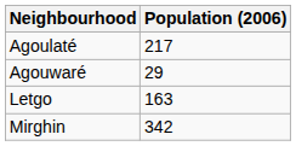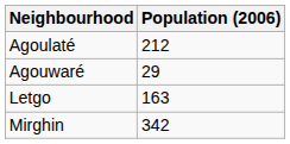 <table class="wikitable">
 <tr>
 <th>Neighbourhood</th>
 <th>Population (2006)</th>
 </tr>
 <tr>
 <td>Agoulaté</td>
-<td>217</td>
+<td>212</td>
 </tr>
 <tr>
 <td>Agouwaré</td>
 <td>29</td>
 </tr>
 <tr>
 <td>Letgo</td>
 <td>163</td>
 </tr>
 <tr>
 <td>Mirghin</td>
 <td>342</td>
 </tr>
 </table>
